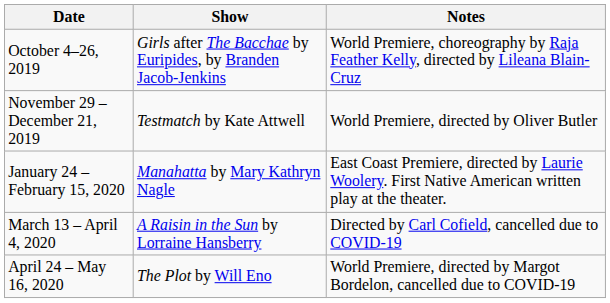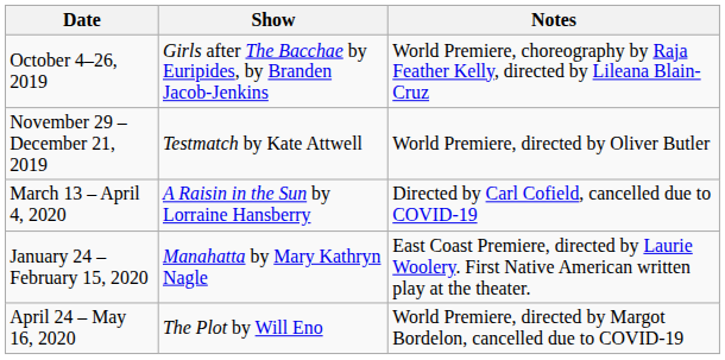 <table class="wikitable">
 <tr>
 <th>Date</th>
 <th>Show</th>
 <th>Notes</th>
 </tr>
 <tr>
 <td>October 4–26, 2019</td>
 <td><em>Girls</em> after <em><a href='#'>The Bacchae</a></em> by <a href='#'>Euripides</a>, by <a href='#'>Branden Jacob-Jenkins</a></td>
 <td>World Premiere, choreography by <a href='#'>Raja Feather Kelly</a>, directed by <a href='#'>Lileana Blain-Cruz</a></td>
 </tr>
 <tr>
 <td>November 29 – December 21, 2019</td>
 <td><em>Testmatch</em> by Kate Attwell</td>
 <td>World Premiere, directed by Oliver Butler</td>
 </tr>
 <tr>
+<td>March 13 – April 4, 2020</td>
+<td><em><a href='#'>A Raisin in the Sun</a></em> by <a href='#'>Lorraine Hansberry</a></td>
+<td>Directed by <a href='#'>Carl Cofield</a>, cancelled due to <a href='#'>COVID-19</a></td>
+</tr>
+<tr>
 <td>January 24 – February 15, 2020</td>
 <td><em><a href='#'>Manahatta</a></em> by <a href='#'>Mary Kathryn Nagle</a></td>
 <td>East Coast Premiere, directed by <a href='#'>Laurie Woolery</a>. First Native American written play at the theater.</td>
-</tr>
-<tr>
-<td>March 13 – April 4, 2020</td>
-<td><em><a href='#'>A Raisin in the Sun</a></em> by <a href='#'>Lorraine Hansberry</a></td>
-<td>Directed by <a href='#'>Carl Cofield</a>, cancelled due to <a href='#'>COVID-19</a></td>
 </tr>
 <tr>
 <td>April 24 – May 16, 2020</td>
 <td><em>The Plot</em> by <a href='#'>Will Eno</a></td>
 <td>World Premiere, directed by Margot Bordelon, cancelled due to COVID-19</td>
 </tr>
 </table>
